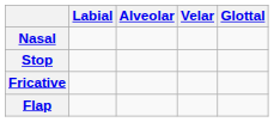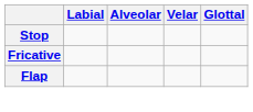 <table class="wikitable" style=text-align:center>
 <tr>
 <th></th>
 <th><a href='#'>Labial</a></th>
 <th><a href='#'>Alveolar</a></th>
 <th><a href='#'>Velar</a></th>
 <th><a href='#'>Glottal</a></th>
-</tr>
-<tr>
-<th><a href='#'>Nasal</a></th>
-<td> </td>
-<td> </td>
-<td> </td>
-<td></td>
 </tr>
 <tr>
 <th><a href='#'>Stop</a></th>
 <td> </td>
 <td> </td>
 <td> </td>
 <td> </td>
 </tr>
 <tr>
 <th><a href='#'>Fricative</a></th>
 <td> </td>
 <td></td>
 <td></td>
 <td> </td>
 </tr>
 <tr>
 <th><a href='#'>Flap</a></th>
 <td></td>
 <td> </td>
 <td></td>
 <td></td>
 </tr>
 </table>
